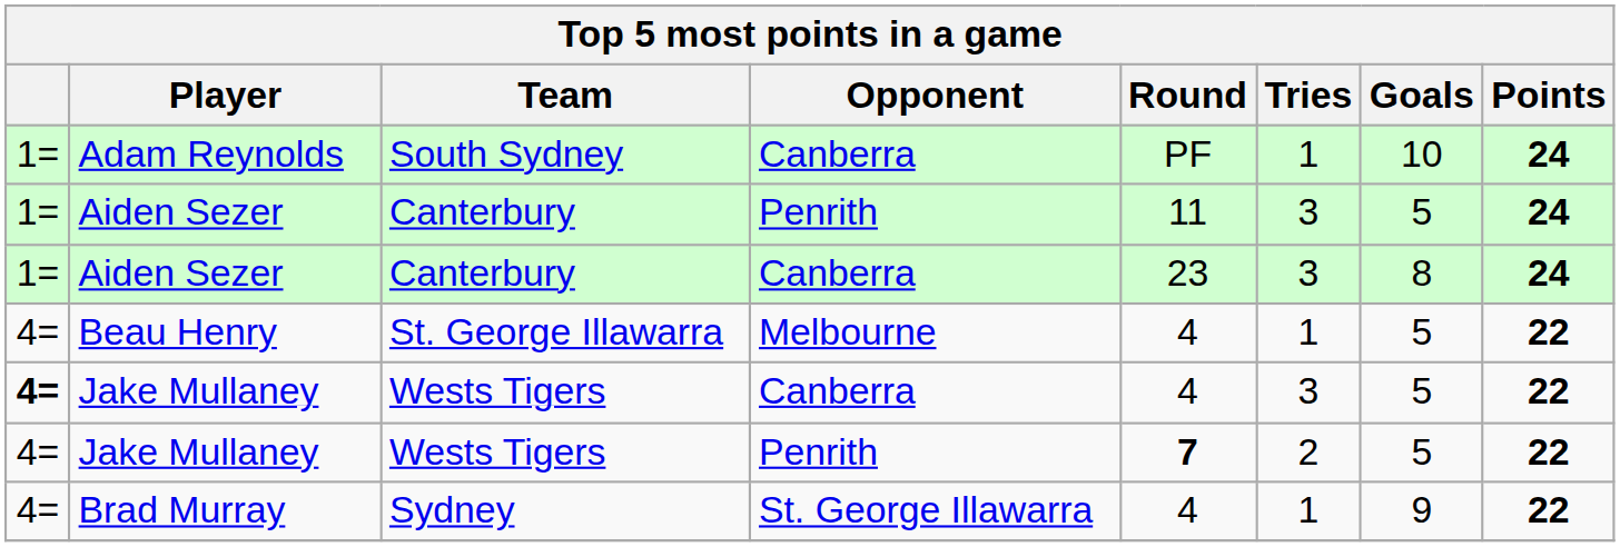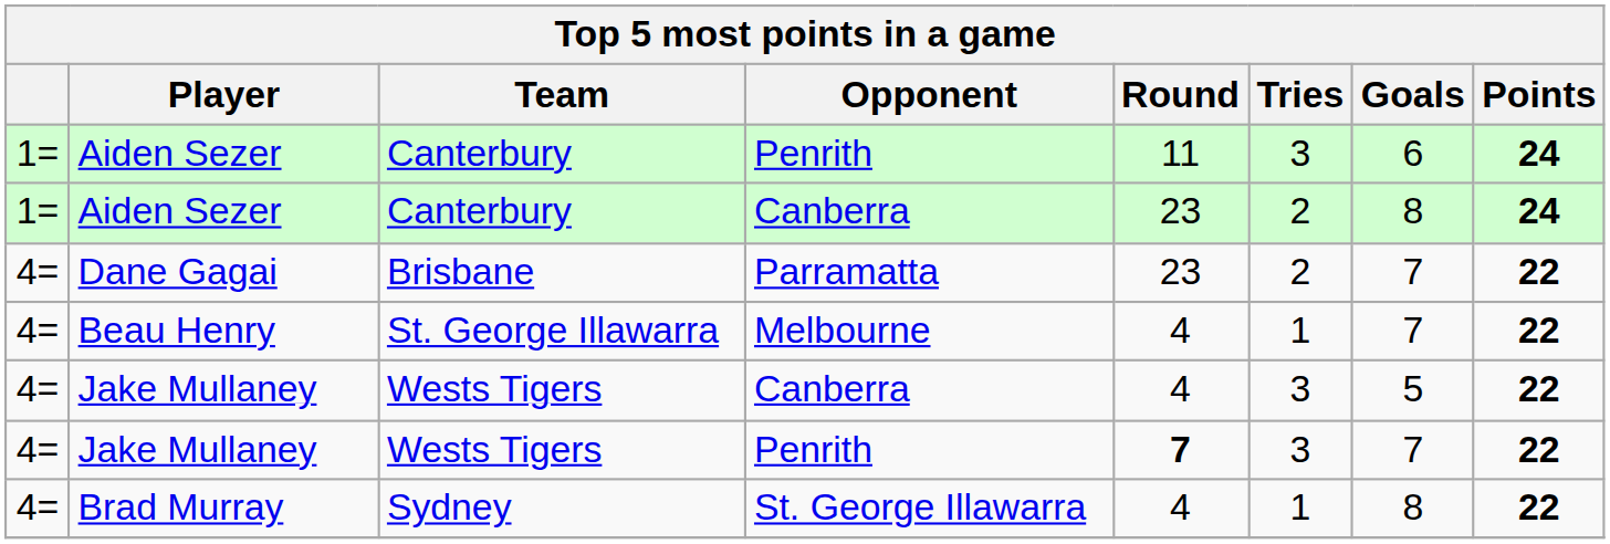 <table class="wikitable" style="text-align:center;">
 <tr>
 <th colspan=8>Top 5 most points in a game</th>
 </tr>
 <tr>
 <th width=20 abbr="Position"></th>
 <th width=125>Player</th>
 <th width=150>Team</th>
 <th width=150>Opponent</th>
 <th width=20>Round</th>
 <th width=20>Tries</th>
 <th width=20>Goals</th>
 <th width=20>Points</th>
 </tr>
 <tr bgcolor="#d0ffd0">
 <td>1=</td>
-<td style="text-align:left;"><a href='#'>Adam Reynolds</a></td>
-<td style="text-align:left;"> <a href='#'>South Sydney</a></td>
-<td style="text-align:left;"> <a href='#'>Canberra</a></td>
-<td>PF</td>
-<td>1</td>
-<td>10</td>
-<td><strong>24</strong></td>
-</tr>
-<tr bgcolor="#d0ffd0">
-<td>1=</td>
 <td style="text-align:left;"><a href='#'>Aiden Sezer</a></td>
 <td style="text-align:left;"> <a href='#'>Canterbury</a></td>
 <td style="text-align:left;"> <a href='#'>Penrith</a></td>
 <td>11</td>
 <td>3</td>
-<td>5</td>
+<td>6</td>
 <td><strong>24</strong></td>
 </tr>
 <tr bgcolor="#d0ffd0">
 <td>1=</td>
 <td style="text-align:left;"><a href='#'>Aiden Sezer</a></td>
 <td style="text-align:left;"> <a href='#'>Canterbury</a></td>
 <td style="text-align:left;"> <a href='#'>Canberra</a></td>
 <td>23</td>
-<td>3</td>
+<td>2</td>
 <td>8</td>
 <td><strong>24</strong></td>
+</tr>
+<tr>
+<td>4=</td>
+<td style="text-align:left;"><a href='#'>Dane Gagai</a></td>
+<td style="text-align:left;"> <a href='#'>Brisbane</a></td>
+<td style="text-align:left;"> <a href='#'>Parramatta</a></td>
+<td>23</td>
+<td>2</td>
+<td>7</td>
+<td><strong>22</strong></td>
 </tr>
 <tr>
 <td>4=</td>
 <td style="text-align:left;"><a href='#'>Beau Henry</a></td>
 <td style="text-align:left;"> <a href='#'>St. George Illawarra</a></td>
 <td style="text-align:left;"> <a href='#'>Melbourne</a></td>
 <td>4</td>
 <td>1</td>
-<td>5</td>
+<td>7</td>
 <td><strong>22</strong></td>
 </tr>
 <tr>
-<td><strong>4=</strong></td>
+<td>4=</td>
 <td style="text-align:left;"><a href='#'>Jake Mullaney</a></td>
 <td style="text-align:left;"> <a href='#'>Wests Tigers</a></td>
 <td style="text-align:left;"> <a href='#'>Canberra</a></td>
 <td>4</td>
 <td>3</td>
 <td>5</td>
 <td><strong>22</strong></td>
 </tr>
 <tr>
 <td>4=</td>
 <td style="text-align:left;"><a href='#'>Jake Mullaney</a></td>
 <td style="text-align:left;"> <a href='#'>Wests Tigers</a></td>
 <td style="text-align:left;"> <a href='#'>Penrith</a></td>
 <td><strong>7</strong></td>
-<td>2</td>
-<td>5</td>
+<td>3</td>
+<td>7</td>
 <td><strong>22</strong></td>
 </tr>
 <tr>
 <td>4=</td>
 <td style="text-align:left;"><a href='#'>Brad Murray</a></td>
 <td style="text-align:left;"> <a href='#'>Sydney</a></td>
 <td style="text-align:left;"> <a href='#'>St. George Illawarra</a></td>
 <td>4</td>
 <td>1</td>
-<td>9</td>
+<td>8</td>
 <td><strong>22</strong></td>
 </tr>
 <tr>
 </tr>
 </table>
